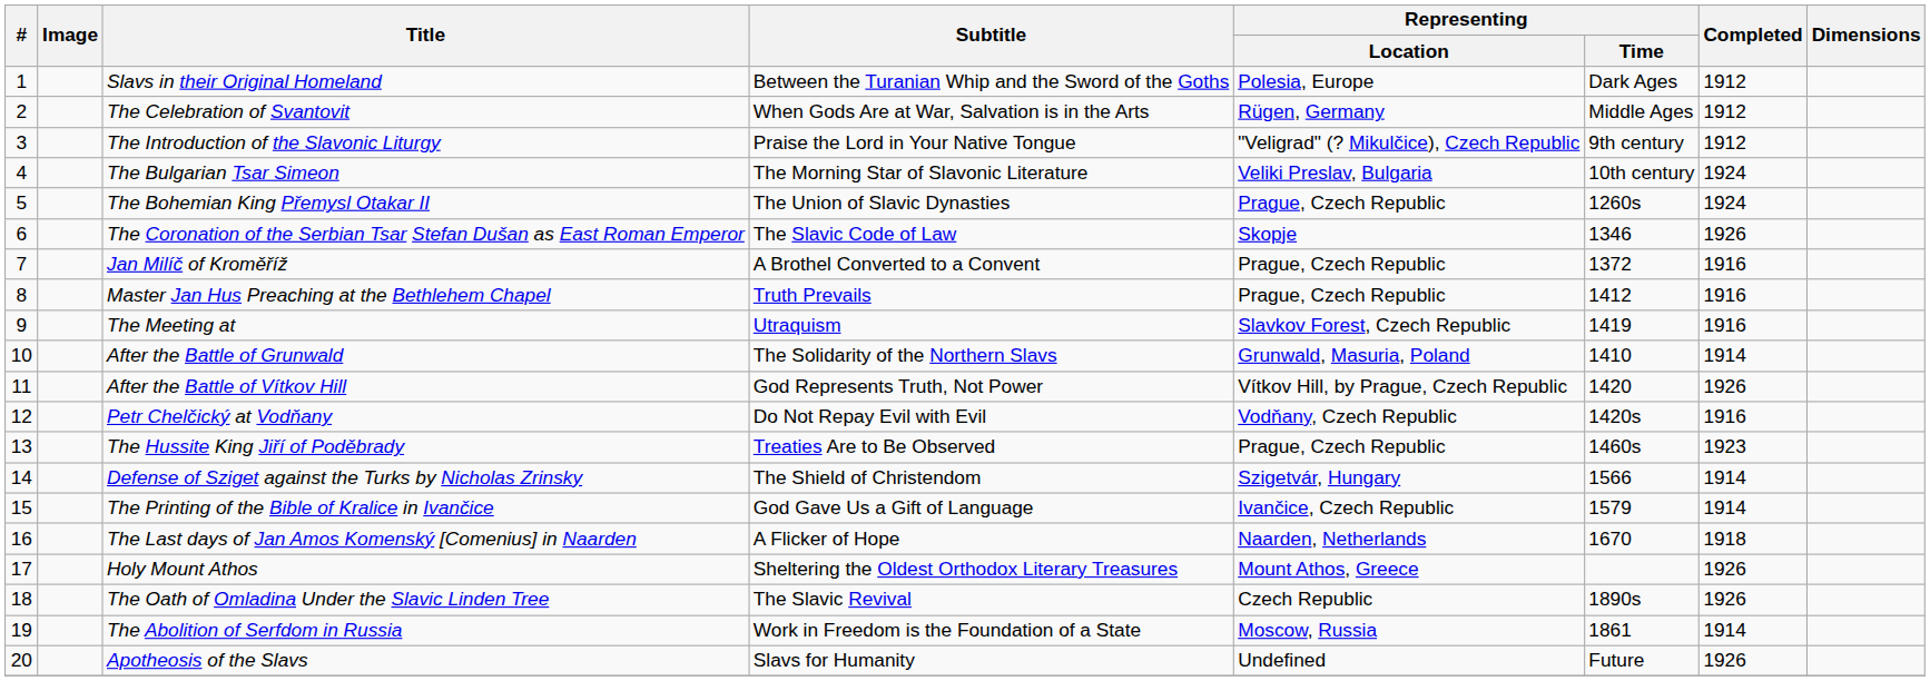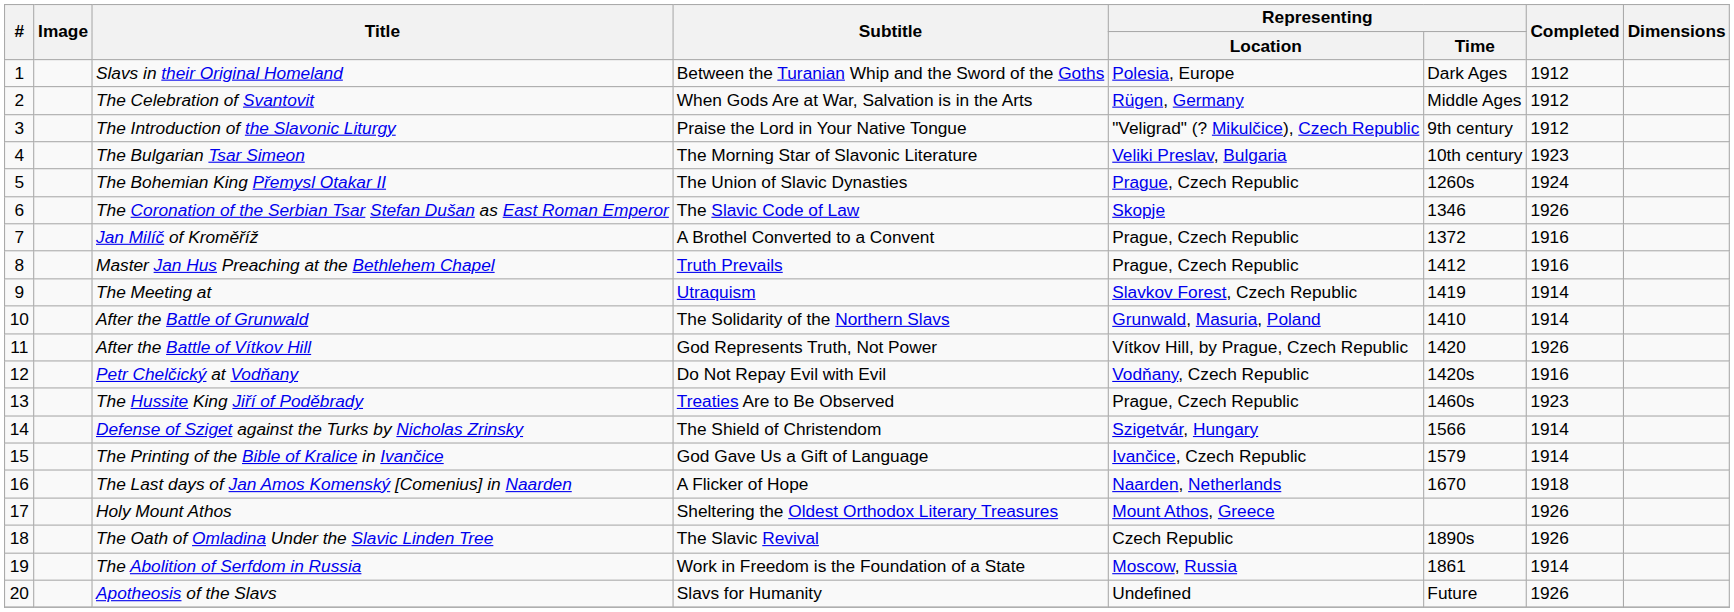 <table class="wikitable sortable">
 <tr>
 <th rowspan=2 style="width:20px">#</th>
 <th rowspan=2>Image</th>
 <th rowspan=2>Title</th>
 <th rowspan=2>Subtitle</th>
 <th colspan=2>Representing</th>
 <th rowspan=2>Completed</th>
 <th rowspan=2>Dimensions</th>
 </tr>
 <tr>
 <th>Location</th>
 <th data-sort-type=number>Time</th>
 </tr>
 <tr>
 <td style="text-align: center;">1</td>
 <td></td>
 <td><em>Slavs in <a href='#'>their Original Homeland</a></em></td>
 <td>Between the <a href='#'>Turanian</a> Whip and the Sword of the <a href='#'>Goths</a></td>
 <td><a href='#'>Polesia</a>, Europe</td>
 <td data-sort-value=500>Dark Ages</td>
 <td>1912</td>
 <td></td>
 </tr>
 <tr>
 <td style="text-align: center;">2</td>
 <td></td>
 <td><em>The Celebration of <a href='#'>Svantovit</a></em></td>
 <td>When Gods Are at War, Salvation is in the Arts</td>
 <td><a href='#'>Rügen</a>, <a href='#'>Germany</a></td>
 <td data-sort-value=1050>Middle Ages</td>
 <td>1912</td>
 <td></td>
 </tr>
 <tr>
 <td style="text-align: center;">3</td>
 <td></td>
 <td><em>The Introduction of <a href='#'>the Slavonic Liturgy</a></em></td>
 <td>Praise the Lord in Your Native Tongue</td>
 <td>"Veligrad" (? <a href='#'>Mikulčice</a>), <a href='#'>Czech Republic</a></td>
 <td data-sort-value=870>9th century</td>
 <td>1912</td>
 <td></td>
 </tr>
 <tr>
 <td style="text-align: center;">4</td>
 <td></td>
 <td><em>The Bulgarian <a href='#'>Tsar Simeon</a></em></td>
 <td>The Morning Star of Slavonic Literature</td>
 <td><a href='#'>Veliki Preslav</a>, <a href='#'>Bulgaria</a></td>
 <td data-sort-value=910>10th century</td>
-<td>1924</td>
+<td>1923</td>
 <td></td>
 </tr>
 <tr>
 <td style="text-align: center;">5</td>
 <td></td>
 <td><em>The Bohemian King <a href='#'>Přemysl Otakar II</a></em></td>
 <td>The Union of Slavic Dynasties</td>
 <td><a href='#'>Prague</a>, Czech Republic</td>
 <td>1260s</td>
 <td>1924</td>
 <td></td>
 </tr>
 <tr>
 <td style="text-align: center;">6</td>
 <td></td>
 <td><em>The <a href='#'>Coronation of the Serbian Tsar</a> <a href='#'>Stefan Dušan</a> as <a href='#'>East Roman Emperor</a></em></td>
 <td>The <a href='#'>Slavic Code of Law</a></td>
 <td><a href='#'>Skopje</a></td>
 <td>1346</td>
 <td>1926</td>
 <td></td>
 </tr>
 <tr>
 <td style="text-align: center;">7</td>
 <td></td>
 <td><em><a href='#'>Jan Milíč</a> of Kroměříž</em></td>
 <td>A Brothel Converted to a Convent</td>
 <td>Prague, Czech Republic</td>
 <td>1372</td>
 <td>1916</td>
 <td></td>
 </tr>
 <tr>
 <td style="text-align: center;">8</td>
 <td></td>
 <td><em>Master <a href='#'>Jan Hus</a> Preaching at the <a href='#'>Bethlehem Chapel</a></em></td>
 <td><a href='#'>Truth Prevails</a></td>
 <td>Prague, Czech Republic</td>
 <td>1412</td>
 <td>1916</td>
 <td></td>
 </tr>
 <tr>
 <td style="text-align: center;">9</td>
 <td></td>
 <td><em>The Meeting at </em></td>
 <td><a href='#'>Utraquism</a></td>
 <td><a href='#'>Slavkov Forest</a>, Czech Republic</td>
 <td>1419</td>
-<td>1916</td>
+<td>1914</td>
 <td></td>
 </tr>
 <tr>
 <td style="text-align: center;">10</td>
 <td></td>
 <td><em>After the <a href='#'>Battle of Grunwald</a></em></td>
 <td>The Solidarity of the <a href='#'>Northern Slavs</a></td>
 <td><a href='#'>Grunwald</a>, <a href='#'>Masuria</a>, <a href='#'>Poland</a></td>
 <td>1410</td>
 <td>1914</td>
 <td></td>
 </tr>
 <tr>
 <td style="text-align: center;">11</td>
 <td></td>
 <td><em>After the <a href='#'>Battle of Vítkov Hill</a></em></td>
 <td>God Represents Truth, Not Power</td>
 <td>Vítkov Hill, by Prague, Czech Republic</td>
 <td>1420</td>
 <td>1926</td>
 <td></td>
 </tr>
 <tr>
 <td style="text-align: center;">12</td>
 <td></td>
 <td><em><a href='#'>Petr Chelčický</a> at <a href='#'>Vodňany</a></em></td>
 <td>Do Not Repay Evil with Evil</td>
 <td><a href='#'>Vodňany</a>, Czech Republic</td>
 <td>1420s</td>
 <td>1916</td>
 <td></td>
 </tr>
 <tr>
 <td style="text-align: center;">13</td>
 <td></td>
 <td><em>The <a href='#'>Hussite</a> King <a href='#'>Jiří of Poděbrady</a></em></td>
 <td><a href='#'>Treaties</a> Are to Be Observed</td>
 <td>Prague, Czech Republic</td>
 <td>1460s</td>
 <td>1923</td>
 <td></td>
 </tr>
 <tr>
 <td style="text-align: center;">14</td>
 <td></td>
 <td><em><a href='#'>Defense of Sziget</a> against the Turks by <a href='#'>Nicholas Zrinsky</a></em></td>
 <td>The Shield of Christendom</td>
 <td><a href='#'>Szigetvár</a>, <a href='#'>Hungary</a></td>
 <td>1566</td>
 <td>1914</td>
 <td></td>
 </tr>
 <tr>
 <td style="text-align: center;">15</td>
 <td></td>
 <td><em>The Printing of the <a href='#'>Bible of Kralice</a> in <a href='#'>Ivančice</a></em></td>
 <td>God Gave Us a Gift of Language</td>
 <td><a href='#'>Ivančice</a>, Czech Republic</td>
 <td>1579</td>
 <td>1914</td>
 <td></td>
 </tr>
 <tr>
 <td style="text-align: center;">16</td>
 <td></td>
 <td><em>The Last days of <a href='#'>Jan Amos Komenský</a> [Comenius] in <a href='#'>Naarden</a></em></td>
 <td>A Flicker of Hope</td>
 <td><a href='#'>Naarden</a>, <a href='#'>Netherlands</a></td>
 <td>1670</td>
 <td>1918</td>
 <td></td>
 </tr>
 <tr>
 <td style="text-align: center;">17</td>
 <td></td>
 <td><em>Holy Mount Athos</em></td>
 <td>Sheltering the <a href='#'>Oldest Orthodox Literary Treasures</a></td>
 <td><a href='#'>Mount Athos</a>, <a href='#'>Greece</a></td>
 <td data-sort-value=1150></td>
 <td>1926</td>
 <td></td>
 </tr>
 <tr>
 <td style="text-align: center;">18</td>
 <td></td>
 <td><em>The Oath of <a href='#'>Omladina</a> Under the <a href='#'>Slavic Linden Tree</a></em></td>
 <td>The Slavic <a href='#'>Revival</a></td>
 <td>Czech Republic</td>
 <td>1890s</td>
 <td>1926</td>
 <td></td>
 </tr>
 <tr>
 <td style="text-align: center;">19</td>
 <td></td>
 <td><em>The <a href='#'>Abolition of Serfdom in Russia</a></em></td>
 <td>Work in Freedom is the Foundation of a State</td>
 <td><a href='#'>Moscow</a>, <a href='#'>Russia</a></td>
 <td>1861</td>
 <td>1914</td>
 <td></td>
 </tr>
 <tr>
 <td style="text-align: center;">20</td>
 <td></td>
 <td><em><a href='#'>Apotheosis</a> of the Slavs</em></td>
 <td>Slavs for Humanity</td>
 <td>Undefined</td>
 <td data-sort-value=3000>Future</td>
 <td>1926</td>
 <td></td>
 </tr>
 <tr>
 </tr>
 </table>
